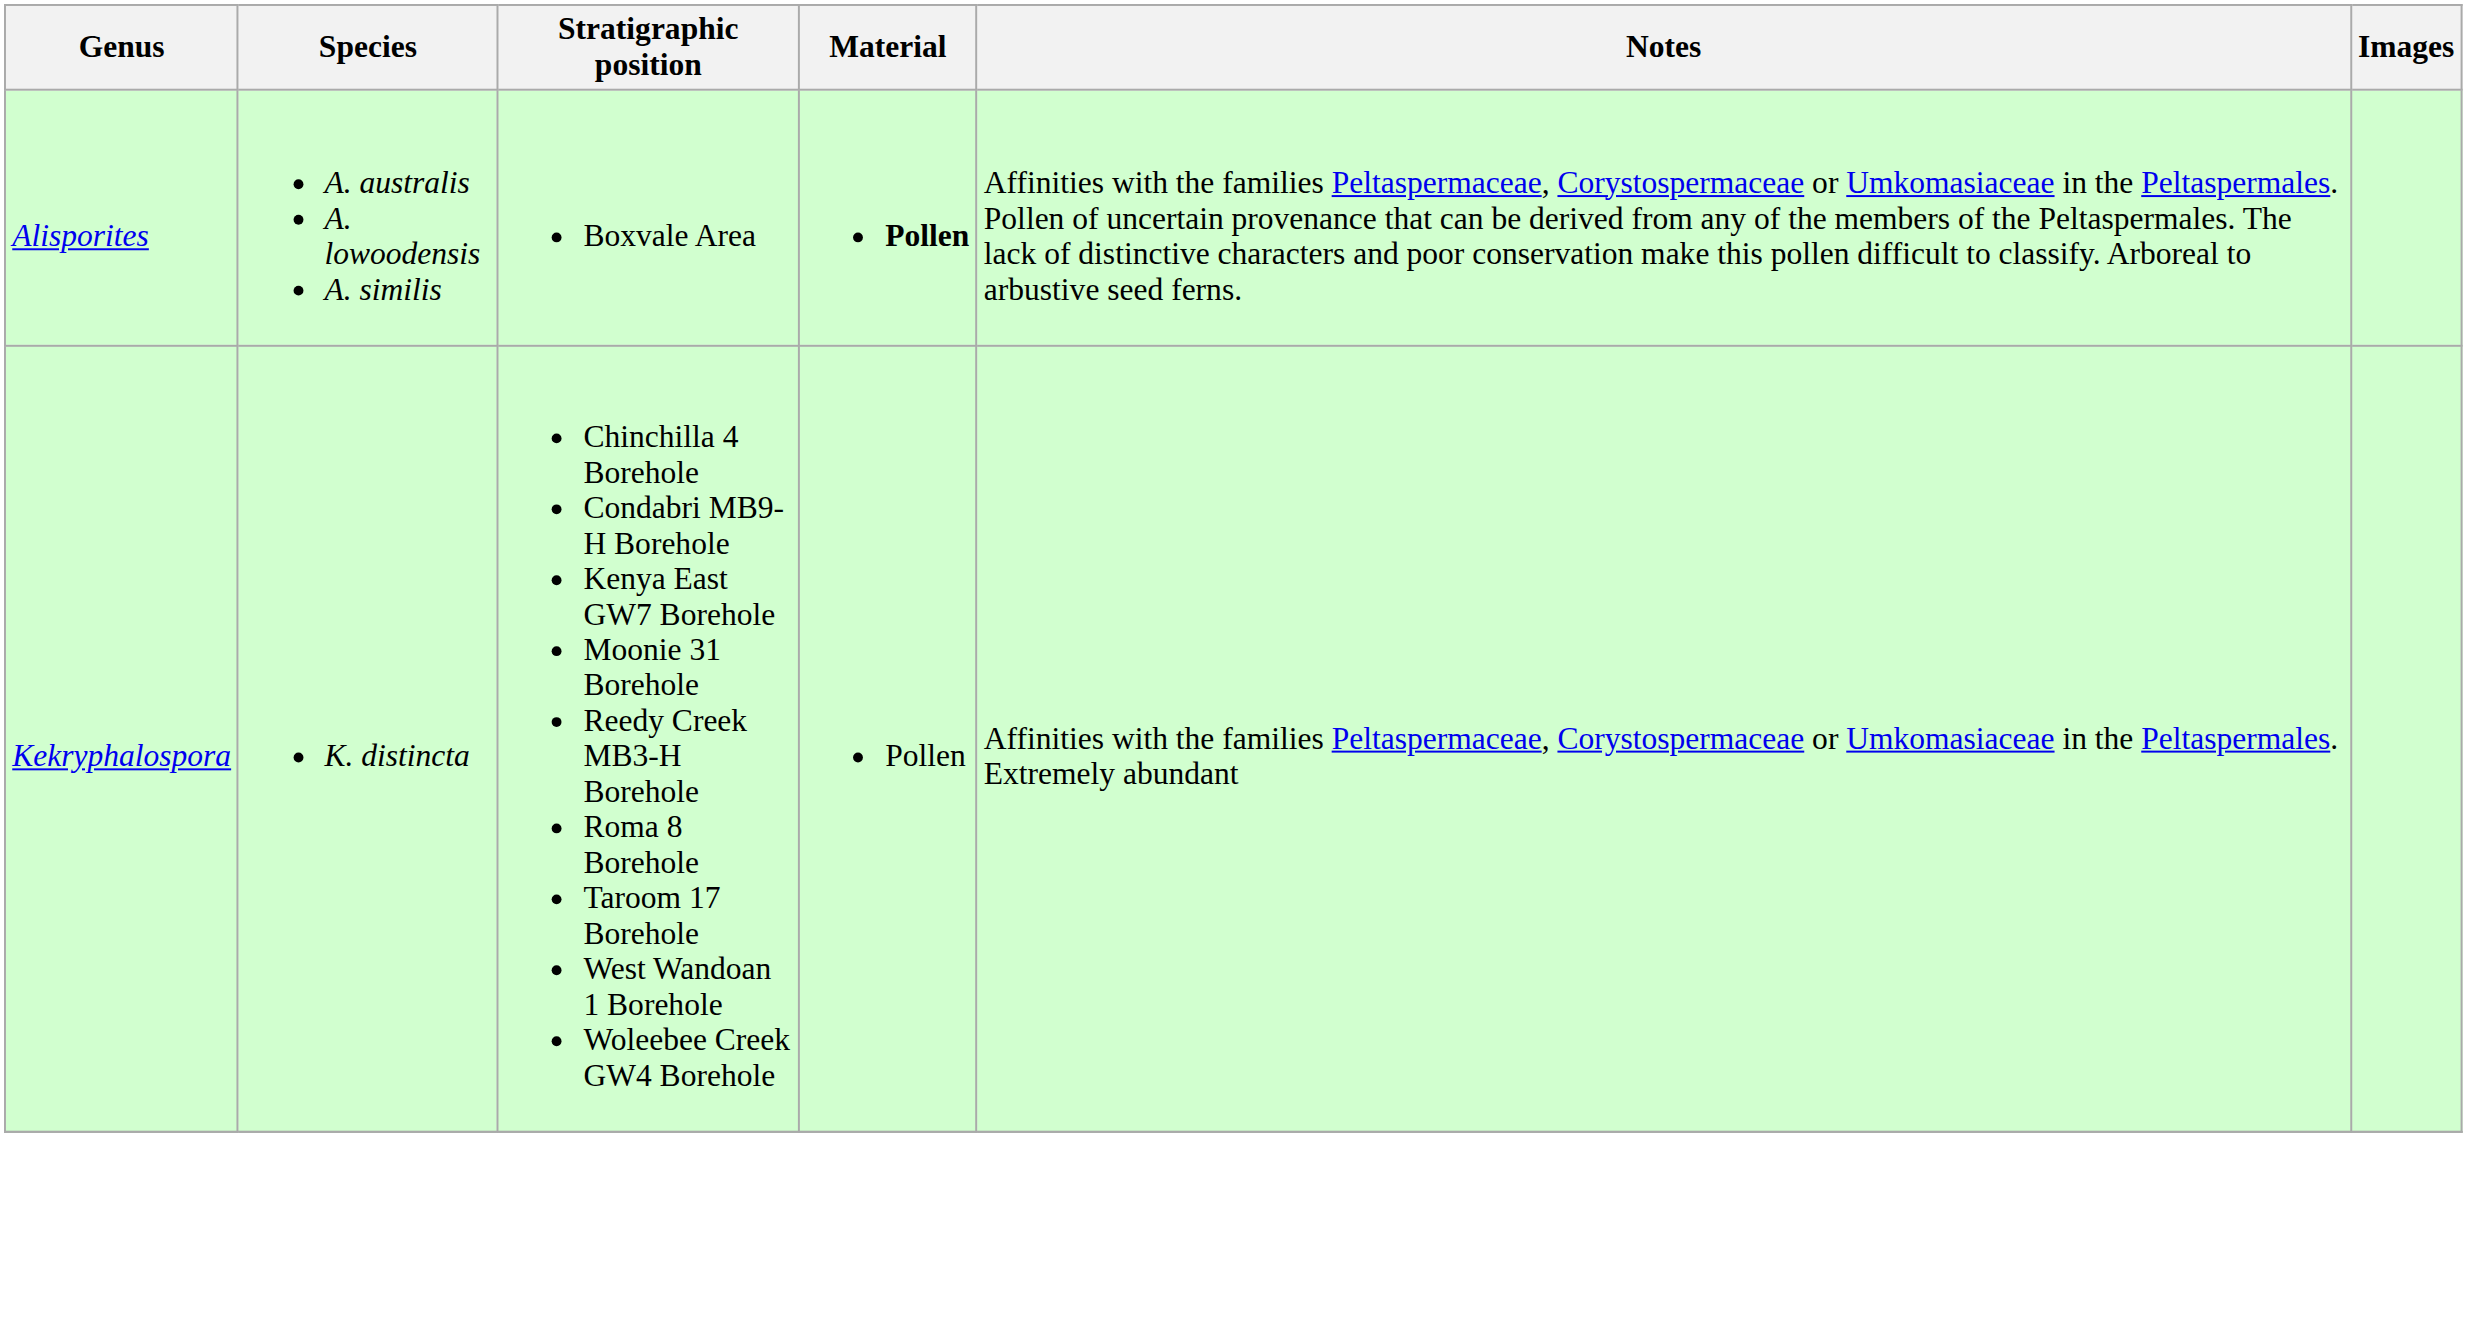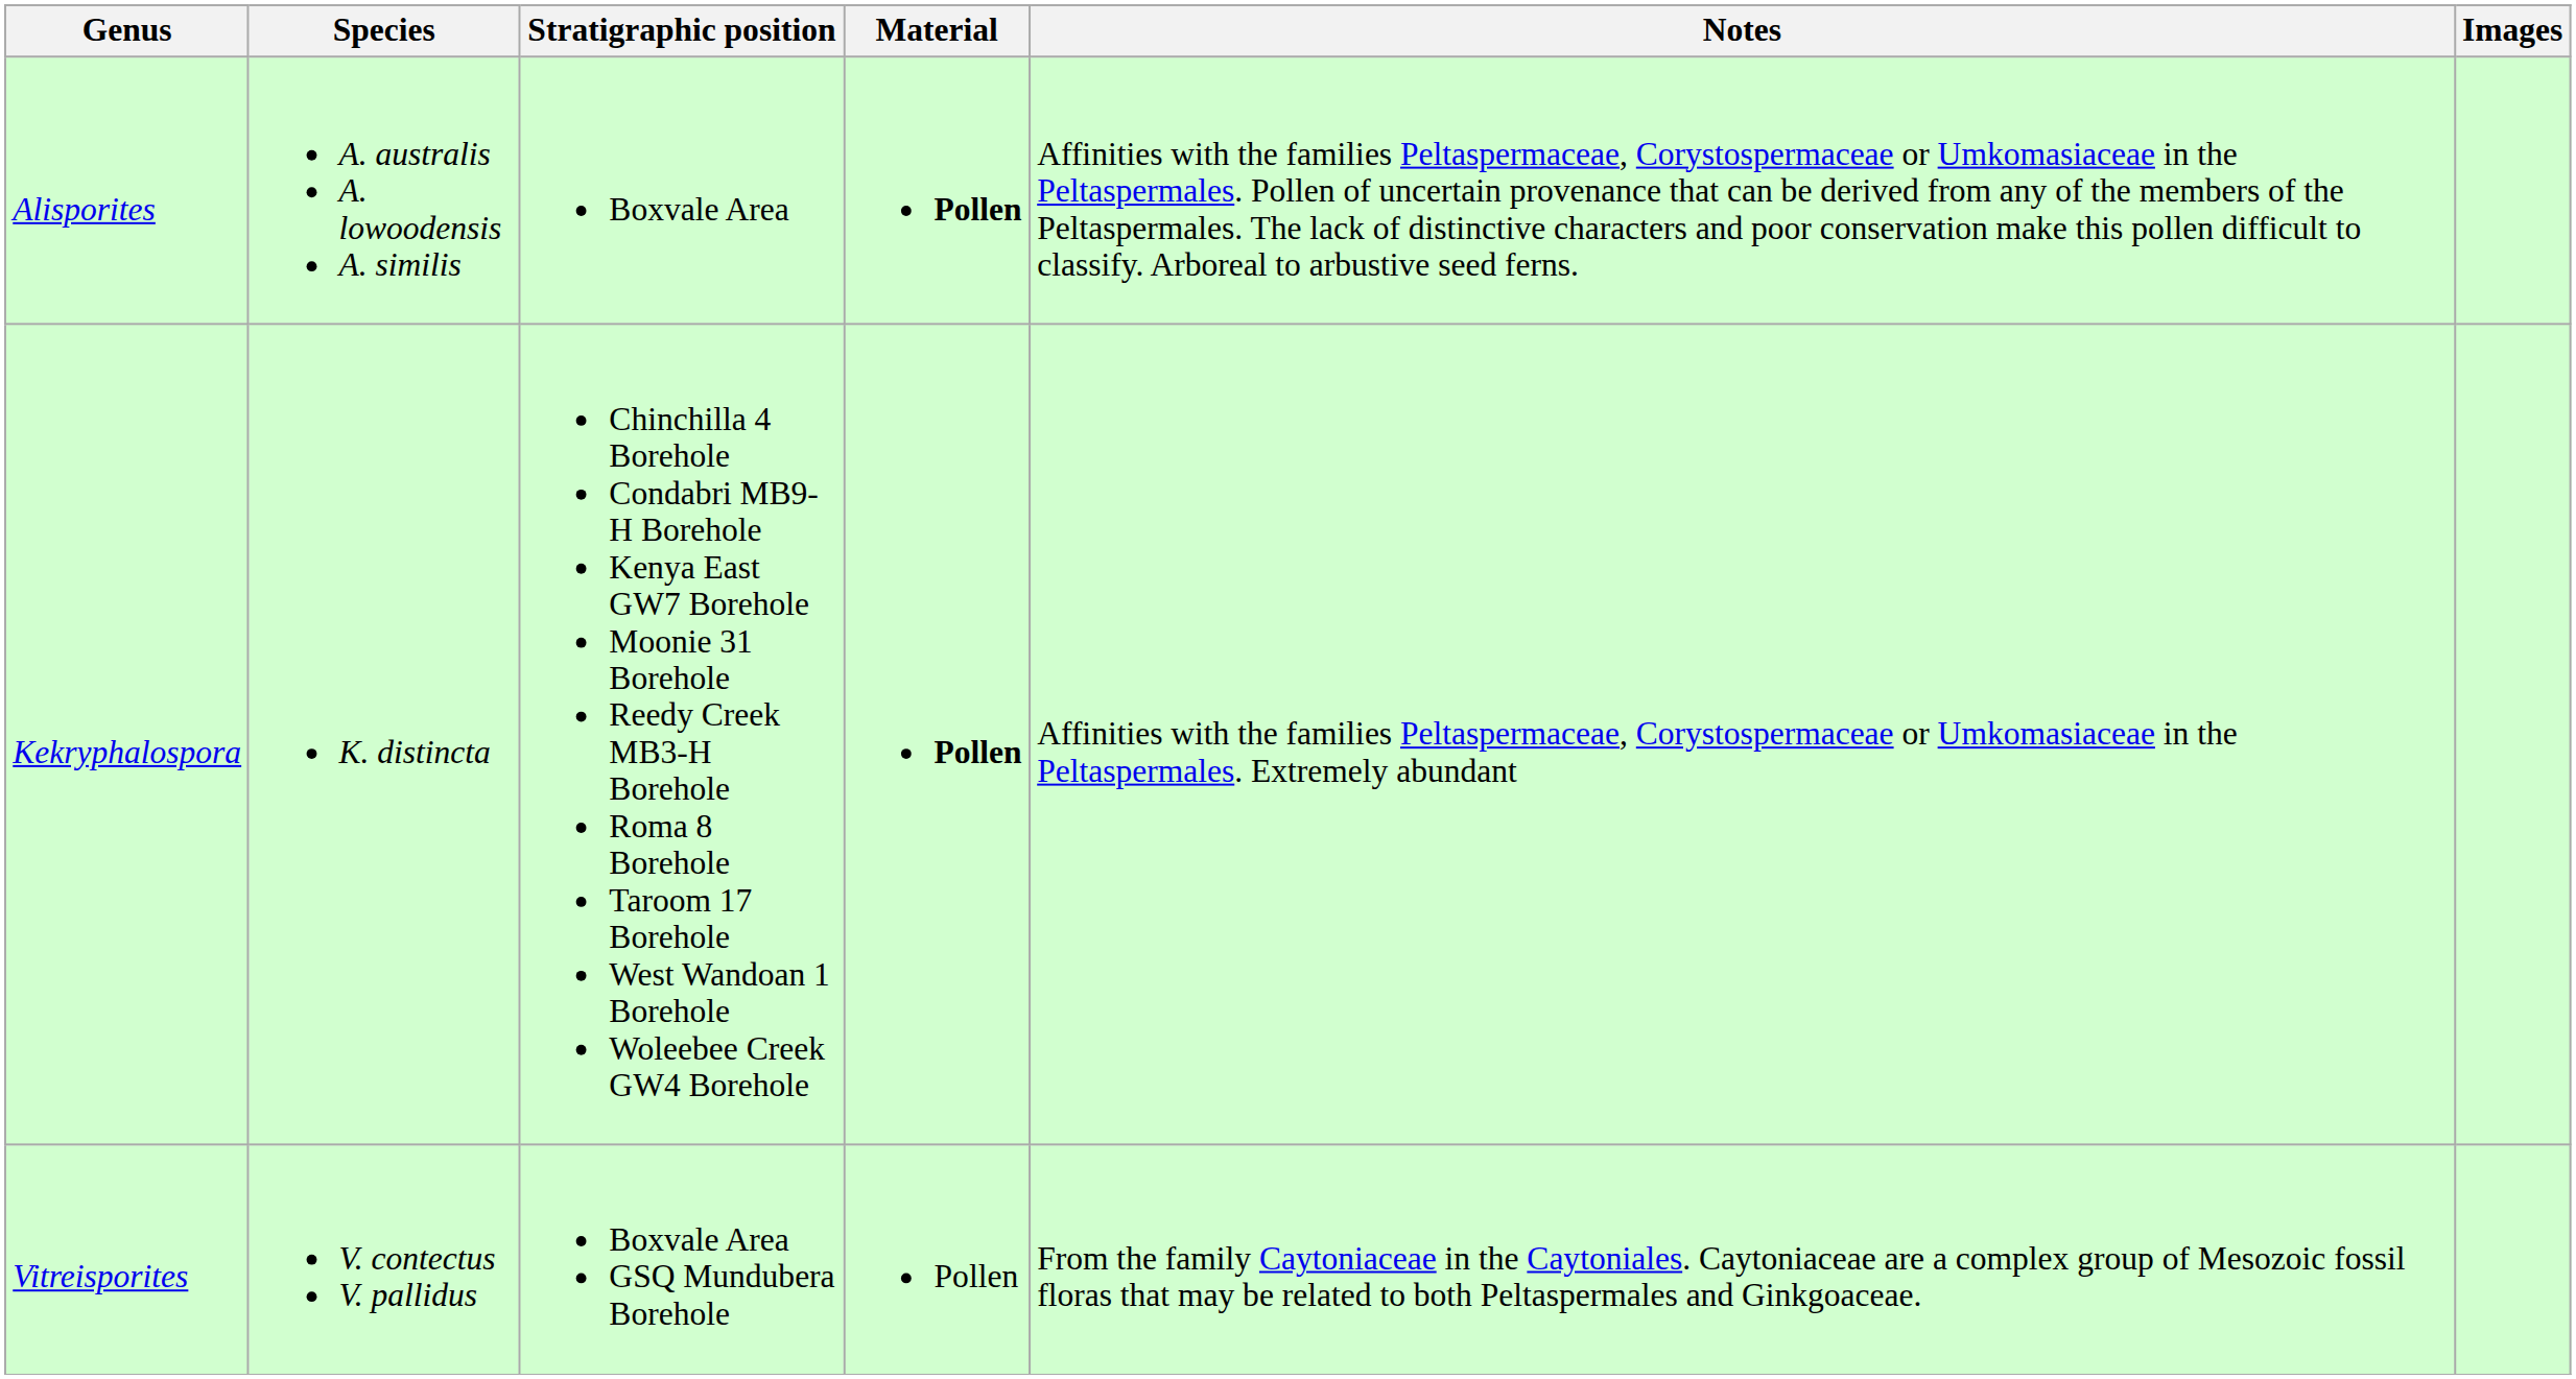 <table class = "wikitable">
 <tr>
 <th>Genus</th>
 <th>Species</th>
 <th>Stratigraphic position</th>
 <th>Material</th>
 <th>Notes</th>
 <th>Images</th>
 </tr>
 <tr>
 <td style="background:#D1FFCF;"><br><em><a href='#'>Alisporites</a></em></td>
 <td style="background:#D1FFCF;"><br><ul><li><em>A. australis</em></li><li><em>A. lowoodensis</em></li><li><em>A. similis</em></li></ul></td>
 <td style="background:#D1FFCF;"><br><ul><li>Boxvale Area</li></ul></td>
 <td style="background:#D1FFCF;"><strong><br><ul><li>Pollen</li></ul></strong></td>
 <td style="background:#D1FFCF;"><br>Affinities with the families <a href='#'>Peltaspermaceae</a>, <a href='#'>Corystospermaceae</a> or <a href='#'>Umkomasiaceae</a> in the <a href='#'>Peltaspermales</a>. Pollen of uncertain provenance that can be derived from any of the members of the Peltaspermales. The lack of distinctive characters and poor conservation make this pollen difficult to classify. Arboreal to arbustive seed ferns.</td>
 <td style="background:#D1FFCF;"></td>
 </tr>
 <tr>
 <td style="background:#D1FFCF;"><br><em><a href='#'>Kekryphalospora</a></em></td>
 <td style="background:#D1FFCF;"><br><ul><li><em>K. distincta</em></li></ul></td>
 <td style="background:#D1FFCF;"><br><ul><li>Chinchilla 4 Borehole</li><li>Condabri MB9-H Borehole</li><li>Kenya East GW7 Borehole</li><li>Moonie 31 Borehole</li><li>Reedy Creek MB3-H Borehole</li><li>Roma 8 Borehole</li><li>Taroom 17 Borehole</li><li>West Wandoan 1 Borehole</li><li>Woleebee Creek GW4 Borehole</li></ul></td>
+<td style="background:#D1FFCF;"><strong><br><ul><li>Pollen</li></ul></strong></td>
+<td style="background:#D1FFCF;"><br>Affinities with the families <a href='#'>Peltaspermaceae</a>, <a href='#'>Corystospermaceae</a> or <a href='#'>Umkomasiaceae</a> in the <a href='#'>Peltaspermales</a>. Extremely abundant</td>
+<td style="background:#D1FFCF;"></td>
+</tr>
+<tr>
+<td style="background:#D1FFCF;"><br><em><a href='#'>Vitreisporites</a></em></td>
+<td style="background:#D1FFCF;"><br><ul><li><em>V. contectus</em></li><li><em>V. pallidus</em></li></ul></td>
+<td style="background:#D1FFCF;"><br><ul><li>Boxvale Area</li><li>GSQ Mundubera Borehole</li></ul></td>
 <td style="background:#D1FFCF;"><br><ul><li>Pollen</li></ul></td>
-<td style="background:#D1FFCF;"><br>Affinities with the families <a href='#'>Peltaspermaceae</a>, <a href='#'>Corystospermaceae</a> or <a href='#'>Umkomasiaceae</a> in the <a href='#'>Peltaspermales</a>. Extremely abundant</td>
+<td style="background:#D1FFCF;"><br>From the family <a href='#'>Caytoniaceae</a> in the <a href='#'>Caytoniales</a>. Caytoniaceae are a complex group of Mesozoic fossil floras that may be related to both Peltaspermales and Ginkgoaceae.</td>
 <td style="background:#D1FFCF;"></td>
 </tr>
 <tr>
 </tr>
 </table>
